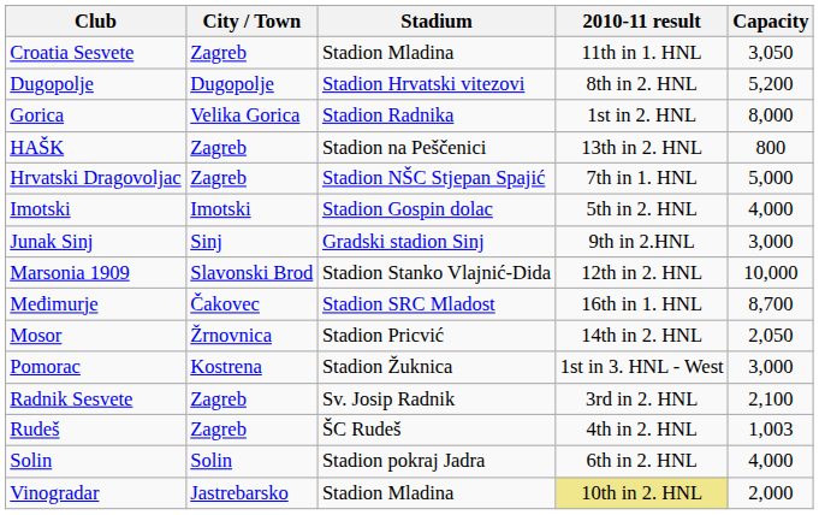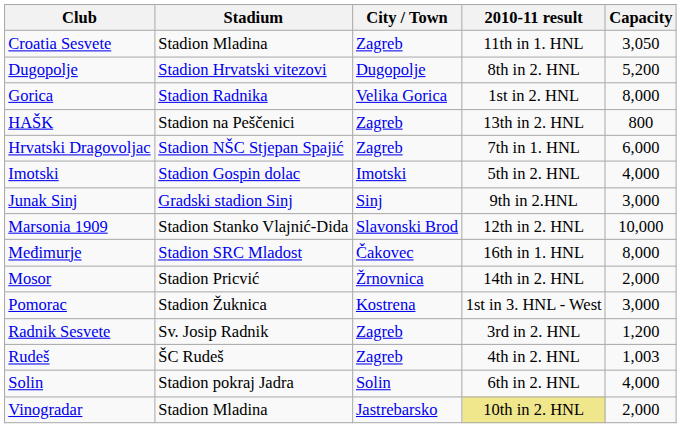 <table class="wikitable sortable">
 <tr>
 <th>Club</th>
+<th>Stadium</th>
 <th>City / Town</th>
-<th>Stadium</th>
 <th>2010-11 result</th>
 <th>Capacity</th>
 </tr>
 <tr>
 <td><a href='#'>Croatia Sesvete</a></td>
+<td>Stadion Mladina</td>
 <td><a href='#'>Zagreb</a></td>
-<td>Stadion Mladina</td>
 <td align="center">11th in 1. HNL</td>
 <td align="center">3,050</td>
 </tr>
 <tr>
 <td><a href='#'>Dugopolje</a></td>
+<td><a href='#'>Stadion Hrvatski vitezovi</a></td>
 <td><a href='#'>Dugopolje</a></td>
-<td><a href='#'>Stadion Hrvatski vitezovi</a></td>
 <td align="center">8th in 2. HNL</td>
 <td align="center">5,200</td>
 </tr>
 <tr>
 <td><a href='#'>Gorica</a></td>
+<td><a href='#'>Stadion Radnika</a></td>
 <td><a href='#'>Velika Gorica</a></td>
-<td><a href='#'>Stadion Radnika</a></td>
 <td align="center">1st in 2. HNL</td>
 <td align="center">8,000</td>
 </tr>
 <tr>
 <td><a href='#'>HAŠK</a></td>
+<td>Stadion na Peščenici</td>
 <td><a href='#'>Zagreb</a></td>
-<td>Stadion na Peščenici</td>
 <td align="center">13th in 2. HNL</td>
 <td align="center">800</td>
 </tr>
 <tr>
 <td><a href='#'>Hrvatski Dragovoljac</a></td>
+<td><a href='#'>Stadion NŠC Stjepan Spajić</a></td>
 <td><a href='#'>Zagreb</a></td>
-<td><a href='#'>Stadion NŠC Stjepan Spajić</a></td>
 <td align="center">7th in 1. HNL</td>
-<td align="center">5,000</td>
+<td align="center">6,000</td>
 </tr>
 <tr>
 <td><a href='#'>Imotski</a></td>
+<td><a href='#'>Stadion Gospin dolac</a></td>
 <td><a href='#'>Imotski</a></td>
-<td><a href='#'>Stadion Gospin dolac</a></td>
 <td align="center">5th in 2. HNL</td>
 <td align="center">4,000</td>
 </tr>
 <tr>
 <td><a href='#'>Junak Sinj</a></td>
+<td><a href='#'>Gradski stadion Sinj</a></td>
 <td><a href='#'>Sinj</a></td>
-<td><a href='#'>Gradski stadion Sinj</a></td>
 <td align="center">9th in 2.HNL</td>
 <td align="center">3,000</td>
 </tr>
 <tr>
 <td><a href='#'>Marsonia 1909</a></td>
+<td>Stadion Stanko Vlajnić-Dida</td>
 <td><a href='#'>Slavonski Brod</a></td>
-<td>Stadion Stanko Vlajnić-Dida</td>
 <td align="center">12th in 2. HNL</td>
 <td align="center">10,000</td>
 </tr>
 <tr>
 <td><a href='#'>Međimurje</a></td>
+<td><a href='#'>Stadion SRC Mladost</a></td>
 <td><a href='#'>Čakovec</a></td>
-<td><a href='#'>Stadion SRC Mladost</a></td>
 <td align="center">16th in 1. HNL</td>
-<td align="center">8,700</td>
+<td align="center">8,000</td>
 </tr>
 <tr>
 <td><a href='#'>Mosor</a></td>
+<td>Stadion Pricvić</td>
 <td><a href='#'>Žrnovnica</a></td>
-<td>Stadion Pricvić</td>
 <td align="center">14th in 2. HNL</td>
-<td align="center">2,050</td>
+<td align="center">2,000</td>
 </tr>
 <tr>
 <td><a href='#'>Pomorac</a></td>
+<td>Stadion Žuknica</td>
 <td><a href='#'>Kostrena</a></td>
-<td>Stadion Žuknica</td>
 <td align="center">1st in 3. HNL - West</td>
 <td align="center">3,000</td>
 </tr>
 <tr>
 <td><a href='#'>Radnik Sesvete</a></td>
+<td>Sv. Josip Radnik</td>
 <td><a href='#'>Zagreb</a></td>
-<td>Sv. Josip Radnik</td>
 <td align="center">3rd in 2. HNL</td>
-<td align="center">2,100</td>
+<td align="center">1,200</td>
 </tr>
 <tr>
 <td><a href='#'>Rudeš</a></td>
+<td>ŠC Rudeš</td>
 <td><a href='#'>Zagreb</a></td>
-<td>ŠC Rudeš</td>
 <td align="center">4th in 2. HNL</td>
 <td align="center">1,003</td>
 </tr>
 <tr>
 <td><a href='#'>Solin</a></td>
+<td>Stadion pokraj Jadra</td>
 <td><a href='#'>Solin</a></td>
-<td>Stadion pokraj Jadra</td>
 <td align="center">6th in 2. HNL</td>
 <td align="center">4,000</td>
 </tr>
 <tr>
 <td><a href='#'>Vinogradar</a></td>
+<td>Stadion Mladina</td>
 <td><a href='#'>Jastrebarsko</a></td>
-<td>Stadion Mladina</td>
 <td align="center" style="background: khaki;">10th in 2. HNL</td>
 <td align="center">2,000</td>
 </tr>
 </table>
